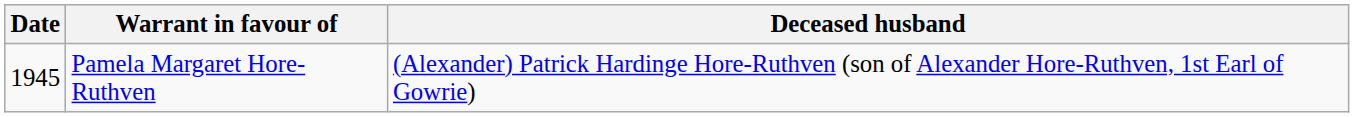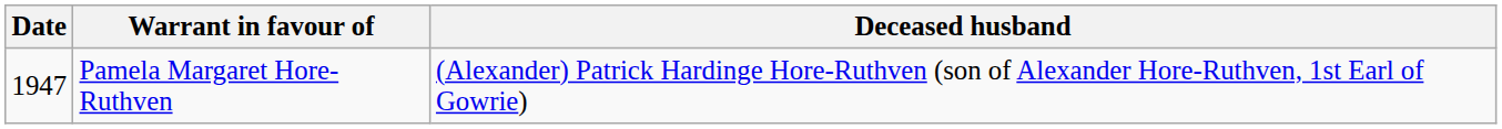 <table class="wikitable">
 <tr>
 <th>Date</th>
 <th>Warrant in favour of</th>
 <th>Deceased husband</th>
 </tr>
 <tr>
-<td>1945</td>
+<td>1947</td>
 <td><a href='#'>Pamela Margaret Hore-Ruthven</a></td>
 <td><a href='#'>(Alexander) Patrick Hardinge Hore-Ruthven</a> (son of <a href='#'>Alexander Hore-Ruthven, 1st Earl of Gowrie</a>)</td>
 </tr>
 </table>
